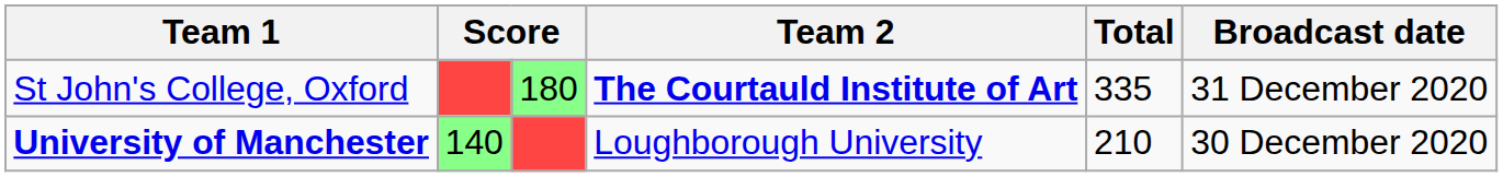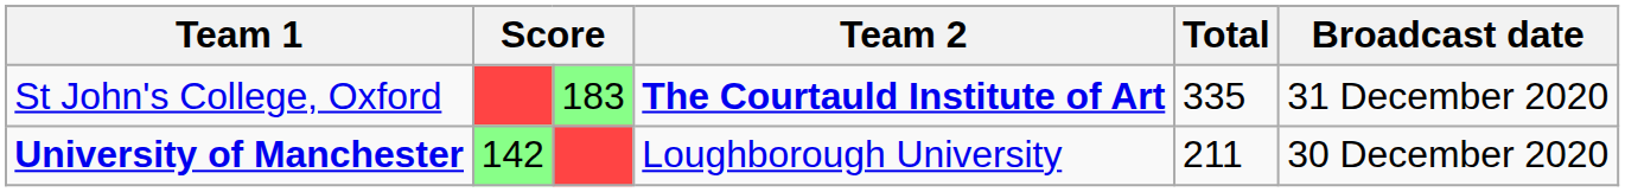 <table class="wikitable">
 <tr>
 <th>Team 1</th>
 <th colspan=2>Score</th>
 <th>Team 2</th>
 <th>Total</th>
 <th>Broadcast date</th>
 </tr>
 <tr>
 <td><a href='#'>St John's College, Oxford</a></td>
 <td style="background:#f44;"></td>
-<td style="background:#88ff88">180</td>
+<td style="background:#88ff88">183</td>
 <td><strong><a href='#'>The Courtauld Institute of Art</a></strong></td>
 <td>335</td>
 <td>31 December 2020</td>
 </tr>
 <tr>
 <td><strong><a href='#'>University of Manchester</a></strong></td>
-<td style="background:#88ff88">140</td>
+<td style="background:#88ff88">142</td>
 <td style="background:#f44;"></td>
 <td><a href='#'>Loughborough University</a></td>
-<td>210</td>
+<td>211</td>
 <td>30 December 2020</td>
 </tr>
 </table>
